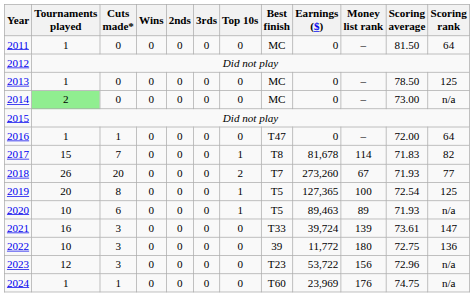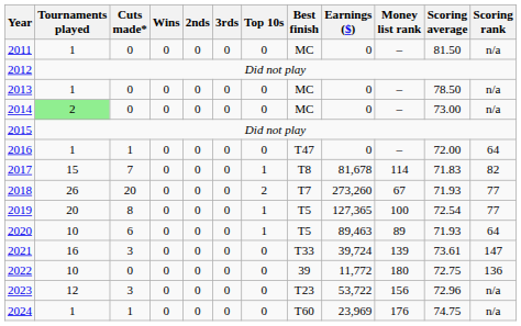 <table class="wikitable" style="text-align:center; font-size: 95%;">
 <tr>
 <th>Year</th>
 <th>Tournaments <br>played</th>
 <th>Cuts <br>made*</th>
 <th>Wins</th>
 <th>2nds</th>
 <th>3rds</th>
 <th>Top 10s</th>
 <th>Best <br>finish</th>
 <th>Earnings<br>(<a href='#'>$</a>)</th>
 <th>Money<br>list rank</th>
 <th>Scoring <br> average</th>
 <th>Scoring<br>rank</th>
 </tr>
 <tr>
 <td><a href='#'>2011</a></td>
 <td>1</td>
 <td>0</td>
 <td>0</td>
 <td>0</td>
 <td>0</td>
 <td>0</td>
 <td>MC</td>
 <td align="right">0</td>
 <td>–</td>
 <td>81.50</td>
-<td>64</td>
+<td>n/a</td>
 </tr>
 <tr>
 <td><a href='#'>2012</a></td>
 <td colspan=11><em>Did not play</em></td>
 </tr>
 <tr>
 <td><a href='#'>2013</a></td>
 <td>1</td>
 <td>0</td>
 <td>0</td>
 <td>0</td>
 <td>0</td>
 <td>0</td>
 <td>MC</td>
 <td align="right">0</td>
 <td>–</td>
 <td>78.50</td>
-<td>125</td>
+<td>n/a</td>
 </tr>
 <tr>
 <td><a href='#'>2014</a></td>
 <td style="background: lightgreen;">2</td>
 <td>0</td>
 <td>0</td>
 <td>0</td>
 <td>0</td>
 <td>0</td>
 <td>MC</td>
 <td align="right">0</td>
 <td>–</td>
 <td>73.00</td>
 <td>n/a</td>
 </tr>
 <tr>
 <td><a href='#'>2015</a></td>
 <td colspan=11><em>Did not play</em></td>
 </tr>
 <tr>
 <td><a href='#'>2016</a></td>
 <td>1</td>
 <td>1</td>
 <td>0</td>
 <td>0</td>
 <td>0</td>
 <td>0</td>
 <td>T47</td>
 <td align=right>0</td>
 <td>–</td>
 <td>72.00</td>
 <td>64</td>
 </tr>
 <tr>
 <td><a href='#'>2017</a></td>
 <td>15</td>
 <td>7</td>
 <td>0</td>
 <td>0</td>
 <td>0</td>
 <td>1</td>
 <td>T8</td>
 <td align=right>81,678</td>
 <td>114</td>
 <td>71.83</td>
 <td>82</td>
 </tr>
 <tr>
 <td><a href='#'>2018</a></td>
 <td>26</td>
 <td>20</td>
 <td>0</td>
 <td>0</td>
 <td>0</td>
 <td>2</td>
 <td>T7</td>
 <td align=right>273,260</td>
 <td>67</td>
 <td>71.93</td>
 <td>77</td>
 </tr>
 <tr>
 <td><a href='#'>2019</a></td>
 <td>20</td>
 <td>8</td>
 <td>0</td>
 <td>0</td>
 <td>0</td>
 <td>1</td>
 <td>T5</td>
 <td align=right>127,365</td>
 <td>100</td>
 <td>72.54</td>
-<td>125</td>
+<td>77</td>
 </tr>
 <tr>
 <td><a href='#'>2020</a></td>
 <td>10</td>
 <td>6</td>
 <td>0</td>
 <td>0</td>
 <td>0</td>
 <td>1</td>
 <td>T5</td>
 <td align=right>89,463</td>
 <td>89</td>
 <td>71.93</td>
-<td>n/a</td>
+<td>64</td>
 </tr>
 <tr>
 <td><a href='#'>2021</a></td>
 <td>16</td>
 <td>3</td>
 <td>0</td>
 <td>0</td>
 <td>0</td>
 <td>0</td>
 <td>T33</td>
 <td align=right>39,724</td>
 <td>139</td>
 <td>73.61</td>
 <td>147</td>
 </tr>
 <tr>
 <td><a href='#'>2022</a></td>
 <td>10</td>
-<td>3</td>
+<td>0</td>
 <td>0</td>
 <td>0</td>
 <td>0</td>
 <td>0</td>
 <td>39</td>
 <td align=right>11,772</td>
 <td>180</td>
 <td>72.75</td>
 <td>136</td>
 </tr>
 <tr>
 <td><a href='#'>2023</a></td>
 <td>12</td>
 <td>3</td>
 <td>0</td>
 <td>0</td>
 <td>0</td>
 <td>0</td>
 <td>T23</td>
 <td align=right>53,722</td>
 <td>156</td>
 <td>72.96</td>
 <td>n/a</td>
 </tr>
 <tr>
 <td><a href='#'>2024</a></td>
 <td>1</td>
 <td>1</td>
 <td>0</td>
 <td>0</td>
 <td>0</td>
 <td>0</td>
 <td>T60</td>
 <td align=right>23,969</td>
 <td>176</td>
 <td>74.75</td>
 <td>n/a</td>
 </tr>
 </table>
